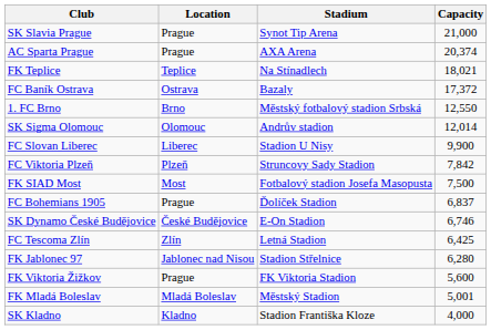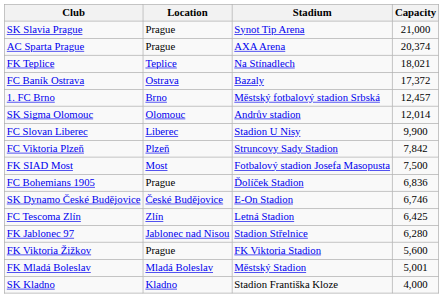 <table class="wikitable sortable">
 <tr>
 <th>Club</th>
 <th>Location</th>
 <th>Stadium</th>
 <th>Capacity</th>
 </tr>
 <tr>
 <td><a href='#'>SK Slavia Prague</a></td>
 <td>Prague</td>
 <td><a href='#'>Synot Tip Arena</a></td>
 <td align="center">21,000</td>
 </tr>
 <tr>
 <td><a href='#'>AC Sparta Prague</a></td>
 <td>Prague</td>
 <td><a href='#'>AXA Arena</a></td>
 <td align="center">20,374</td>
 </tr>
 <tr>
 <td><a href='#'>FK Teplice</a></td>
 <td><a href='#'>Teplice</a></td>
 <td><a href='#'>Na Stínadlech</a></td>
 <td align="center">18,021</td>
 </tr>
 <tr>
 <td><a href='#'>FC Baník Ostrava</a></td>
 <td><a href='#'>Ostrava</a></td>
 <td><a href='#'>Bazaly</a></td>
 <td align="center">17,372</td>
 </tr>
 <tr>
 <td><a href='#'>1. FC Brno</a></td>
 <td><a href='#'>Brno</a></td>
 <td><a href='#'>Městský fotbalový stadion Srbská</a></td>
-<td align="center">12,550</td>
+<td align="center">12,457</td>
 </tr>
 <tr>
 <td><a href='#'>SK Sigma Olomouc</a></td>
 <td><a href='#'>Olomouc</a></td>
 <td><a href='#'>Andrův stadion</a></td>
 <td align="center">12,014</td>
 </tr>
 <tr>
 <td><a href='#'>FC Slovan Liberec</a></td>
 <td><a href='#'>Liberec</a></td>
 <td><a href='#'>Stadion U Nisy</a></td>
 <td align="center">9,900</td>
 </tr>
 <tr>
 <td><a href='#'>FC Viktoria Plzeň</a></td>
 <td><a href='#'>Plzeň</a></td>
 <td><a href='#'>Struncovy Sady Stadion</a></td>
 <td align="center">7,842</td>
 </tr>
 <tr>
 <td><a href='#'>FK SIAD Most</a></td>
 <td><a href='#'>Most</a></td>
 <td><a href='#'>Fotbalový stadion Josefa Masopusta</a></td>
 <td align="center">7,500</td>
 </tr>
 <tr>
 <td><a href='#'>FC Bohemians 1905</a></td>
 <td>Prague</td>
 <td><a href='#'>Ďolíček Stadion</a></td>
-<td align="center">6,837</td>
+<td align="center">6,836</td>
 </tr>
 <tr>
 <td><a href='#'>SK Dynamo České Budějovice</a></td>
 <td><a href='#'>České Budějovice</a></td>
 <td><a href='#'>E-On Stadion</a></td>
 <td align="center">6,746</td>
 </tr>
 <tr>
 <td><a href='#'>FC Tescoma Zlín</a></td>
 <td><a href='#'>Zlín</a></td>
 <td><a href='#'>Letná Stadion</a></td>
 <td align="center">6,425</td>
 </tr>
 <tr>
 <td><a href='#'>FK Jablonec 97</a></td>
 <td><a href='#'>Jablonec nad Nisou</a></td>
 <td><a href='#'>Stadion Střelnice</a></td>
 <td align="center">6,280</td>
 </tr>
 <tr>
 <td><a href='#'>FK Viktoria Žižkov</a></td>
 <td>Prague</td>
 <td><a href='#'>FK Viktoria Stadion</a></td>
 <td align="center">5,600</td>
 </tr>
 <tr>
 <td><a href='#'>FK Mladá Boleslav</a></td>
 <td><a href='#'>Mladá Boleslav</a></td>
 <td><a href='#'>Městský Stadion</a></td>
 <td align="center">5,001</td>
 </tr>
 <tr>
 <td><a href='#'>SK Kladno</a></td>
 <td><a href='#'>Kladno</a></td>
 <td>Stadion Františka Kloze</td>
 <td align="center">4,000</td>
 </tr>
 </table>
